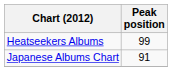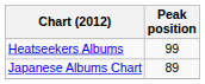 <table class="wikitable sortable">
 <tr>
 <th>Chart (2012)</th>
 <th>Peak<br>position</th>
 </tr>
 <tr>
 <td><a href='#'>Heatseekers Albums</a></td>
 <td style="text-align:center;">99</td>
 </tr>
 <tr>
 <td><a href='#'>Japanese Albums Chart</a></td>
-<td style="text-align:center;">91</td>
+<td style="text-align:center;">89</td>
 </tr>
 <tr>
 </tr>
 </table>
